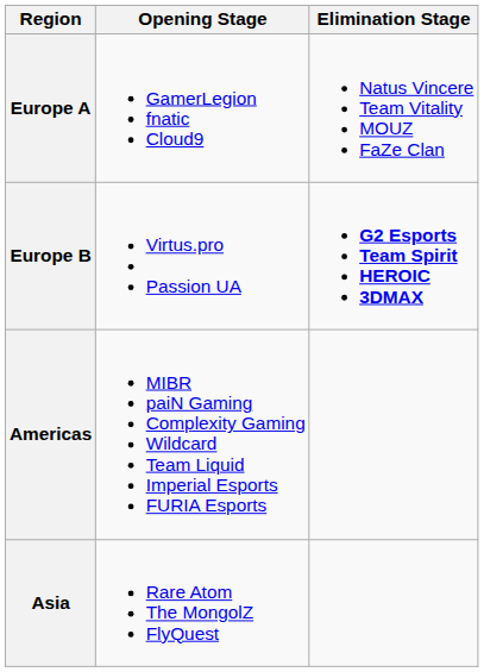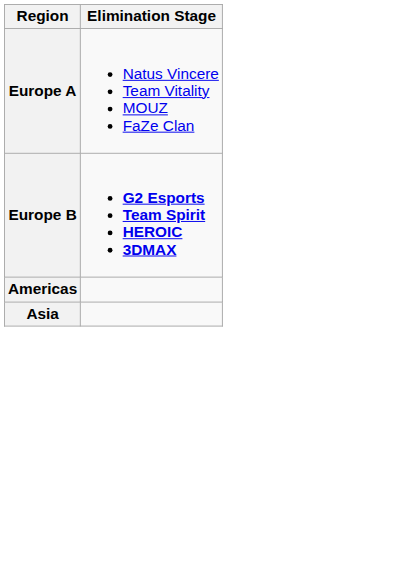 <table class="wikitable" style="text-align: left;">
 <tr>
 <th>Region</th>
-<th>Opening Stage</th>
 <th>Elimination Stage</th>
 </tr>
 <tr>
 <th>Europe A</th>
-<td><br><ul><li><a href='#'>GamerLegion</a></li><li><a href='#'>fnatic</a></li><li><a href='#'>Cloud9</a></li></ul></td>
 <td><br><ul><li><a href='#'>Natus Vincere</a></li><li><a href='#'>Team Vitality</a></li><li><a href='#'>MOUZ</a></li><li><a href='#'>FaZe Clan</a></li></ul></td>
 </tr>
 <tr>
 <th>Europe B</th>
-<td><br><ul><li><a href='#'>Virtus.pro</a></li><li></li><li><a href='#'>Passion UA</a></li></ul></td>
 <td><strong><br><ul><li><a href='#'>G2 Esports</a></li><li><a href='#'>Team Spirit</a></li><li><a href='#'>HEROIC</a></li><li><a href='#'>3DMAX</a></li></ul></strong></td>
 </tr>
 <tr>
 <th>Americas</th>
-<td><br><ul><li><a href='#'>MIBR</a></li><li><a href='#'>paiN Gaming</a></li><li><a href='#'>Complexity Gaming</a></li><li><a href='#'>Wildcard</a></li><li><a href='#'>Team Liquid</a></li><li><a href='#'>Imperial Esports</a></li><li><a href='#'>FURIA Esports</a></li></ul></td>
 <td></td>
 </tr>
 <tr>
 <th>Asia</th>
-<td><br><ul><li><a href='#'>Rare Atom</a></li><li><a href='#'>The MongolZ</a></li><li><a href='#'>FlyQuest</a></li></ul></td>
 <td></td>
 </tr>
 </table>
